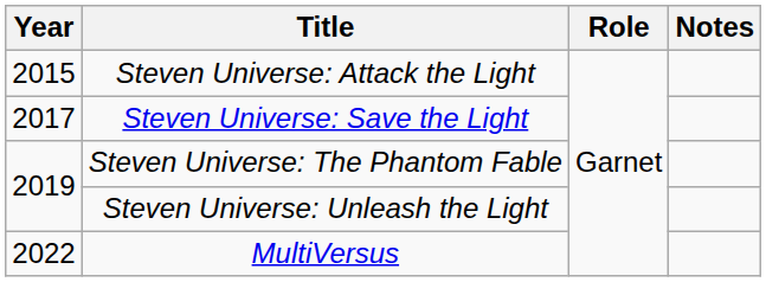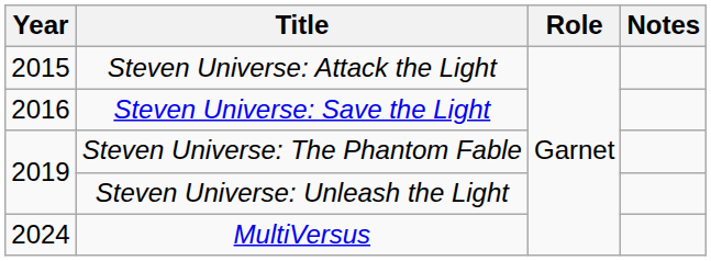 <table class="wikitable sortable">
 <tr>
 <th>Year</th>
 <th>Title</th>
 <th>Role</th>
 <th class="unsortable">Notes</th>
 </tr>
 <tr>
 <td style="text-align:left;">2015</td>
 <td style="text-align:center;"><em>Steven Universe: Attack the Light</em></td>
 <td rowspan="5" style="text-align:center;">Garnet</td>
 <td style="text-align:left;"></td>
 </tr>
 <tr>
-<td style="text-align:left;">2017</td>
+<td style="text-align:left;">2016</td>
 <td style="text-align:center;"><em><a href='#'>Steven Universe: Save the Light</a></em></td>
 <td style="text-align:left;"></td>
 </tr>
 <tr>
 <td rowspan="2" style="text-align:left;">2019</td>
 <td style="text-align:center;"><em>Steven Universe: The Phantom Fable</em></td>
 <td style="text-align:left;"></td>
 </tr>
 <tr>
 <td style="text-align:center;"><em>Steven Universe: Unleash the Light</em></td>
 <td style="text-align:left;"></td>
 </tr>
 <tr>
-<td style="text-align:left;">2022</td>
+<td style="text-align:left;">2024</td>
 <td style="text-align:center;"><em><a href='#'>MultiVersus</a></em></td>
 <td style="text-align:left;"></td>
 </tr>
 </table>
